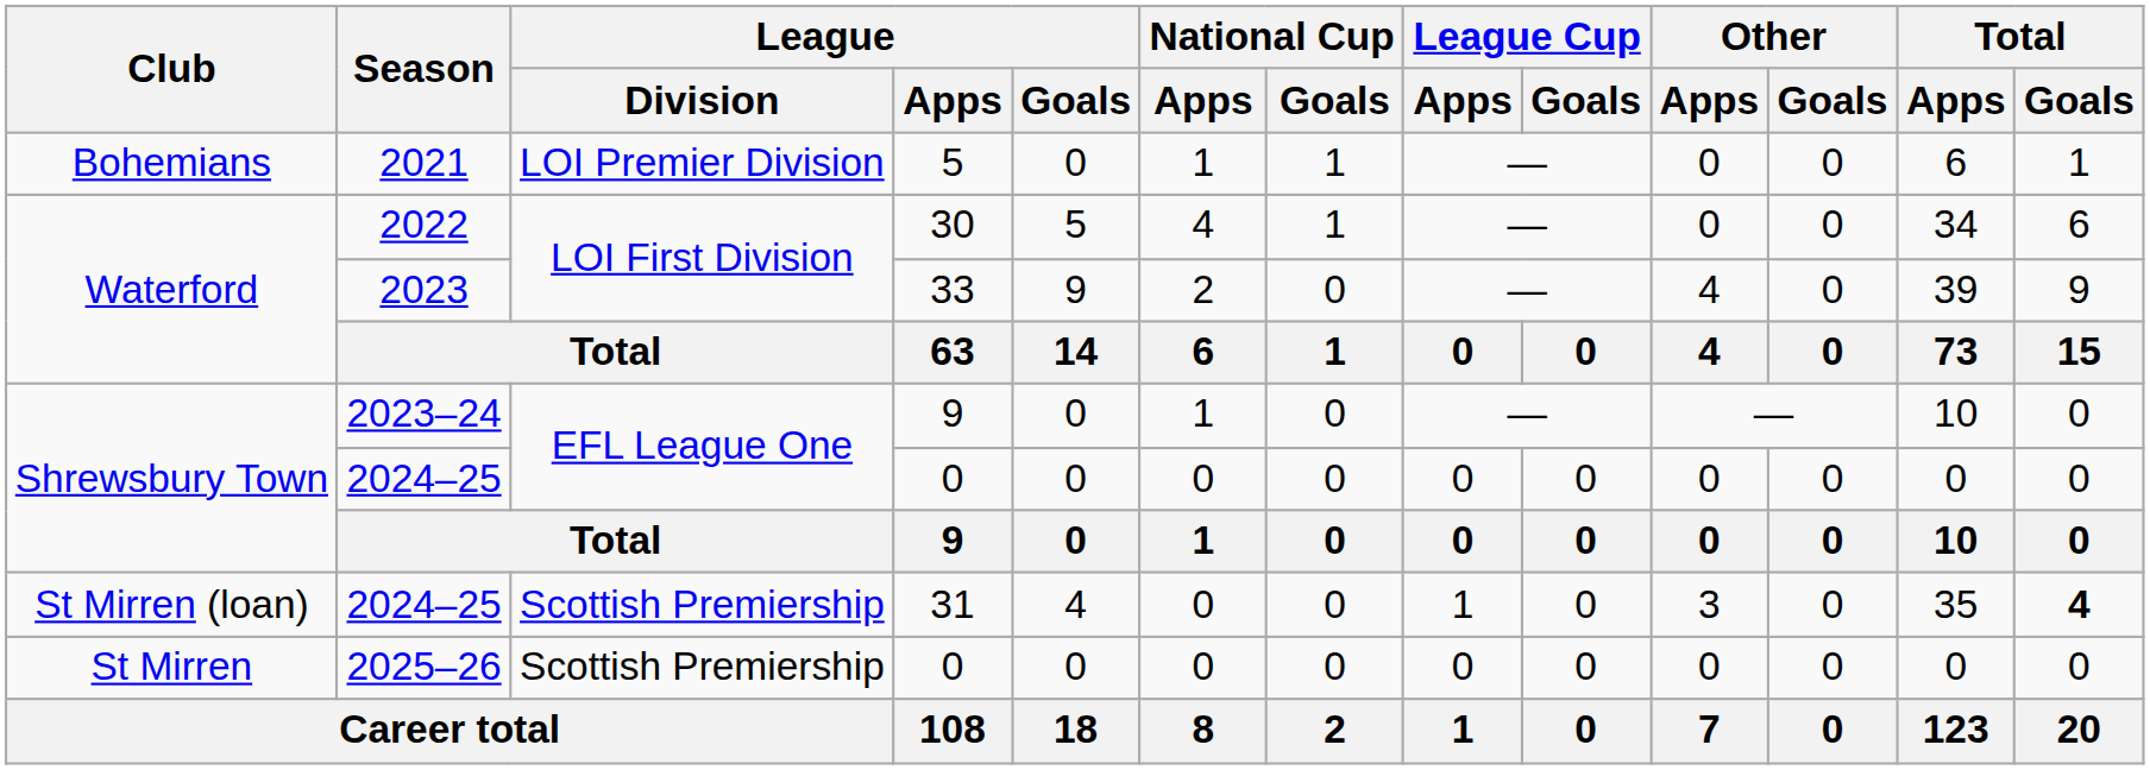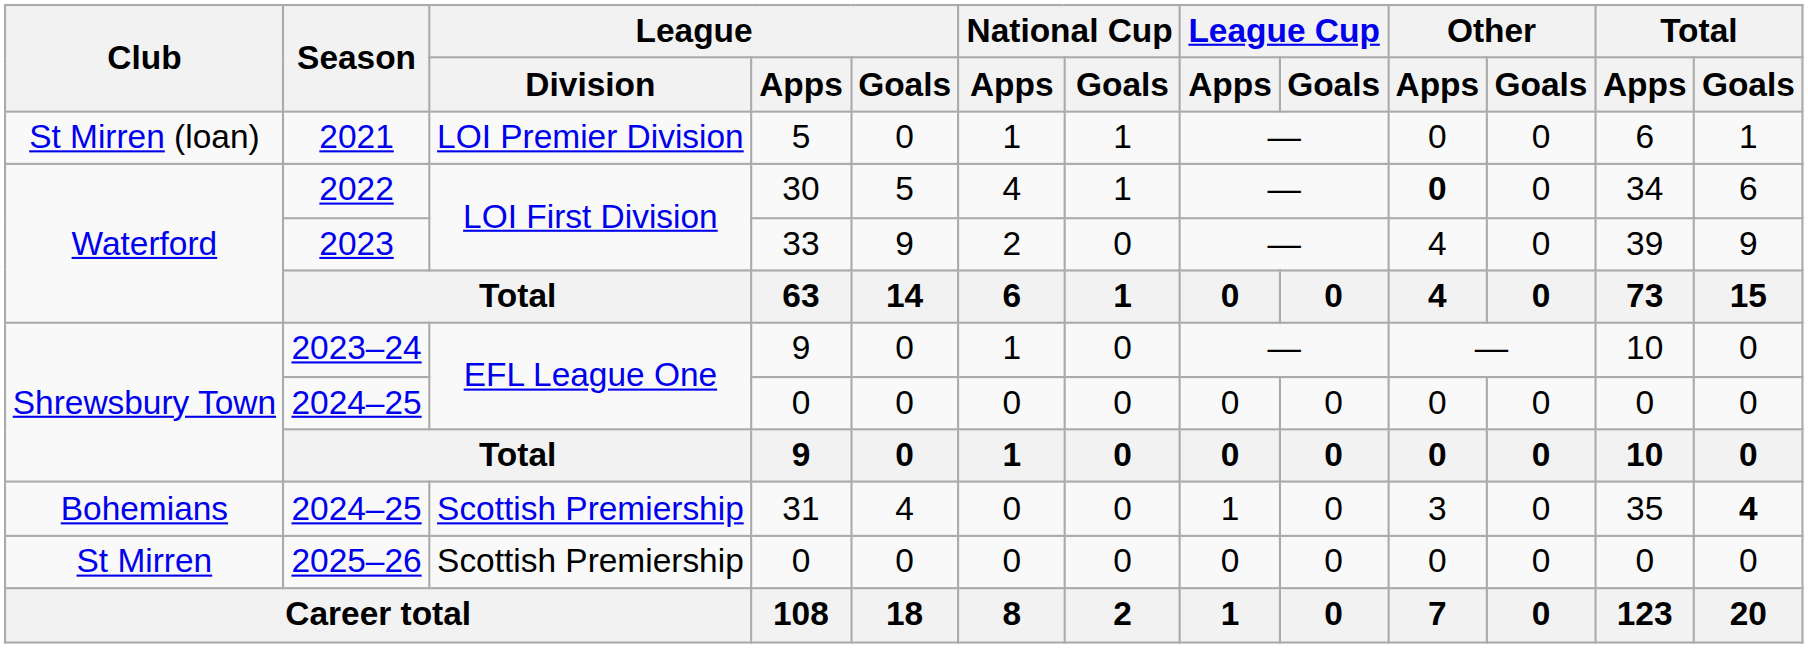 <table class="wikitable" style="text-align:center">
 <tr>
 <th rowspan="2">Club</th>
 <th rowspan="2">Season</th>
 <th colspan="3">League</th>
 <th colspan="2">National Cup</th>
 <th colspan="2"><a href='#'>League Cup</a></th>
 <th colspan="2">Other</th>
 <th colspan="2">Total</th>
 </tr>
 <tr>
 <th>Division</th>
 <th>Apps</th>
 <th>Goals</th>
 <th>Apps</th>
 <th>Goals</th>
 <th>Apps</th>
 <th>Goals</th>
 <th>Apps</th>
 <th>Goals</th>
 <th>Apps</th>
 <th>Goals</th>
 </tr>
 <tr>
-<td><a href='#'>Bohemians</a></td>
+<td><a href='#'>St Mirren</a> (loan)</td>
 <td><a href='#'>2021</a></td>
 <td><a href='#'>LOI Premier Division</a></td>
 <td>5</td>
 <td>0</td>
 <td>1</td>
 <td>1</td>
 <td colspan="2">—</td>
 <td>0</td>
 <td>0</td>
 <td>6</td>
 <td>1</td>
 </tr>
 <tr>
 <td rowspan="3"><a href='#'>Waterford</a></td>
 <td><a href='#'>2022</a></td>
 <td rowspan="2"><a href='#'>LOI First Division</a></td>
 <td>30</td>
 <td>5</td>
 <td>4</td>
 <td>1</td>
 <td colspan="2">—</td>
-<td>0</td>
+<td><strong>0</strong></td>
 <td>0</td>
 <td>34</td>
 <td>6</td>
 </tr>
 <tr>
 <td><a href='#'>2023</a></td>
 <td>33</td>
 <td>9</td>
 <td>2</td>
 <td>0</td>
 <td colspan="2">—</td>
 <td>4</td>
 <td>0</td>
 <td>39</td>
 <td>9</td>
 </tr>
 <tr>
 <th colspan="2">Total</th>
 <th>63</th>
 <th>14</th>
 <th>6</th>
 <th>1</th>
 <th>0</th>
 <th>0</th>
 <th>4</th>
 <th>0</th>
 <th>73</th>
 <th>15</th>
 </tr>
 <tr>
 <td rowspan="3"><a href='#'>Shrewsbury Town</a></td>
 <td><a href='#'>2023–24</a></td>
 <td rowspan="2"><a href='#'>EFL League One</a></td>
 <td>9</td>
 <td>0</td>
 <td>1</td>
 <td>0</td>
 <td colspan="2">—</td>
 <td colspan="2">—</td>
 <td>10</td>
 <td>0</td>
 </tr>
 <tr>
 <td><a href='#'>2024–25</a></td>
 <td>0</td>
 <td>0</td>
 <td>0</td>
 <td>0</td>
 <td>0</td>
 <td>0</td>
 <td>0</td>
 <td>0</td>
 <td>0</td>
 <td>0</td>
 </tr>
 <tr>
 <th colspan="2">Total</th>
 <th>9</th>
 <th>0</th>
 <th>1</th>
 <th>0</th>
 <th>0</th>
 <th>0</th>
 <th>0</th>
 <th>0</th>
 <th>10</th>
 <th>0</th>
 </tr>
 <tr>
-<td><a href='#'>St Mirren</a> (loan)</td>
+<td><a href='#'>Bohemians</a></td>
 <td><a href='#'>2024–25</a></td>
 <td><a href='#'>Scottish Premiership</a></td>
 <td>31</td>
 <td>4</td>
 <td>0</td>
 <td>0</td>
 <td>1</td>
 <td>0</td>
 <td>3</td>
 <td>0</td>
 <td>35</td>
 <td><strong>4</strong></td>
 </tr>
 <tr>
 <td><a href='#'>St Mirren</a></td>
 <td><a href='#'>2025–26</a></td>
 <td>Scottish Premiership</td>
 <td>0</td>
 <td>0</td>
 <td>0</td>
 <td>0</td>
 <td>0</td>
 <td>0</td>
 <td>0</td>
 <td>0</td>
 <td>0</td>
 <td>0</td>
 </tr>
 <tr>
 <th colspan="3">Career total</th>
 <th>108</th>
 <th>18</th>
 <th>8</th>
 <th>2</th>
 <th>1</th>
 <th>0</th>
 <th>7</th>
 <th>0</th>
 <th>123</th>
 <th>20</th>
 </tr>
 </table>
